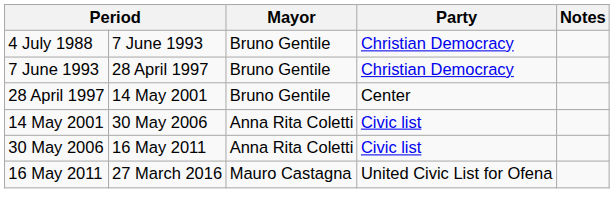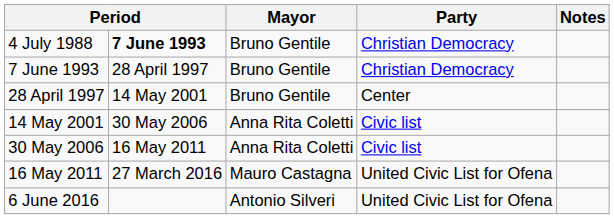 <table class="wikitable">
 <tr>
 <th colspan="2">Period</th>
 <th>Mayor</th>
 <th>Party</th>
 <th>Notes</th>
 </tr>
 <tr>
 <td>4 July 1988</td>
-<td>7 June 1993</td>
+<td><strong>7 June 1993</strong></td>
 <td>Bruno Gentile</td>
 <td><a href='#'>Christian Democracy</a></td>
 <td></td>
 </tr>
 <tr>
 <td>7 June 1993</td>
 <td>28 April 1997</td>
 <td>Bruno Gentile</td>
 <td><a href='#'>Christian Democracy</a></td>
 <td></td>
 </tr>
 <tr>
 <td>28 April 1997</td>
 <td>14 May 2001</td>
 <td>Bruno Gentile</td>
 <td>Center</td>
 <td></td>
 </tr>
 <tr>
 <td>14 May 2001</td>
 <td>30 May 2006</td>
 <td>Anna Rita Coletti</td>
 <td><a href='#'>Civic list</a></td>
 <td></td>
 </tr>
 <tr>
 <td>30 May 2006</td>
 <td>16 May 2011</td>
 <td>Anna Rita Coletti</td>
 <td><a href='#'>Civic list</a></td>
 <td></td>
 </tr>
 <tr>
 <td>16 May 2011</td>
 <td>27 March 2016</td>
 <td>Mauro Castagna</td>
 <td>United Civic List for Ofena</td>
 <td></td>
 </tr>
+<tr>
+<td>6 June 2016</td>
+<td></td>
+<td>Antonio Silveri</td>
+<td>United Civic List for Ofena</td>
+<td></td>
+</tr>
 </table>
